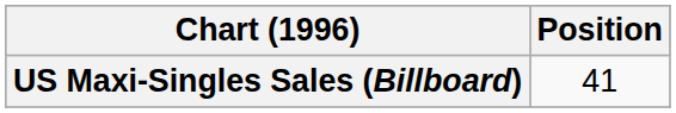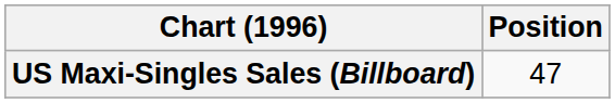 <table class="wikitable plainrowheaders" style="text-align:center">
 <tr>
 <th>Chart (1996)</th>
 <th>Position</th>
 </tr>
 <tr>
 <th scope="row">US Maxi-Singles Sales (<em>Billboard</em>)</th>
-<td>41</td>
+<td>47</td>
 </tr>
 </table>
